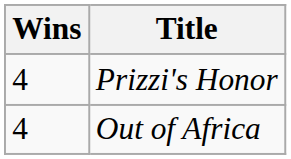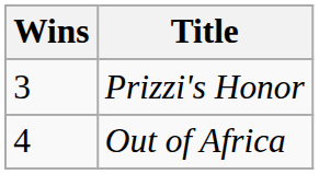 <table class="wikitable">
 <tr>
 <th>Wins</th>
 <th>Title</th>
 </tr>
 <tr>
-<td>4</td>
+<td>3</td>
 <td><em>Prizzi's Honor</em></td>
 </tr>
 <tr>
 <td>4</td>
 <td><em>Out of Africa</em></td>
 </tr>
 </table>
